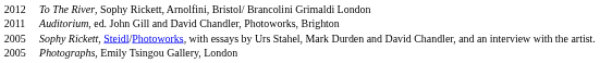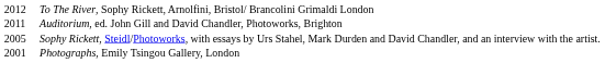 <table>
 <tr>
 <td style="width:3em;vertical-align:top;">2012</td>
 <td><em>To The River</em>, Sophy Rickett, Arnolfini, Bristol/ Brancolini Grimaldi London </td>
 </tr>
 <tr>
 <td>2011</td>
 <td><em>Auditorium</em>, ed. John Gill and David Chandler, Photoworks, Brighton </td>
 </tr>
 <tr>
 <td>2005</td>
 <td><em>Sophy Rickett</em>, <a href='#'>Steidl</a>/<a href='#'>Photoworks</a>, with essays by Urs Stahel, Mark Durden and David Chandler, and an interview with the artist. </td>
 </tr>
 <tr>
-<td>2005</td>
+<td>2001</td>
 <td><em>Photographs</em>, Emily Tsingou Gallery, London</td>
 </tr>
 </table>
